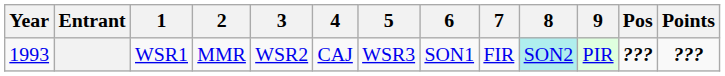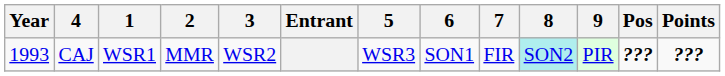 <table class="wikitable" style="text-align:center; font-size:90%">
 <tr>
 <th>Year</th>
-<th>Entrant</th>
+<th>4</th>
 <th>1</th>
 <th>2</th>
 <th>3</th>
-<th>4</th>
+<th>Entrant</th>
 <th>5</th>
 <th>6</th>
 <th>7</th>
 <th>8</th>
 <th>9</th>
 <th>Pos</th>
 <th>Points</th>
 </tr>
 <tr>
 <td><a href='#'>1993</a></td>
-<th></th>
+<td><a href='#'>CAJ</a></td>
 <td><a href='#'>WSR1</a></td>
 <td><a href='#'>MMR</a></td>
 <td><a href='#'>WSR2</a></td>
-<td><a href='#'>CAJ</a></td>
+<th></th>
 <td><a href='#'>WSR3</a></td>
 <td><a href='#'>SON1</a></td>
 <td><a href='#'>FIR</a></td>
 <td style="background: paleturquoise;"><a href='#'>SON2</a></td>
 <td style="background:#DFFFDF;"><a href='#'>PIR</a><br></td>
 <td><strong><em>???</em></strong></td>
 <td><strong><em>???</em></strong></td>
 </tr>
 </table>
